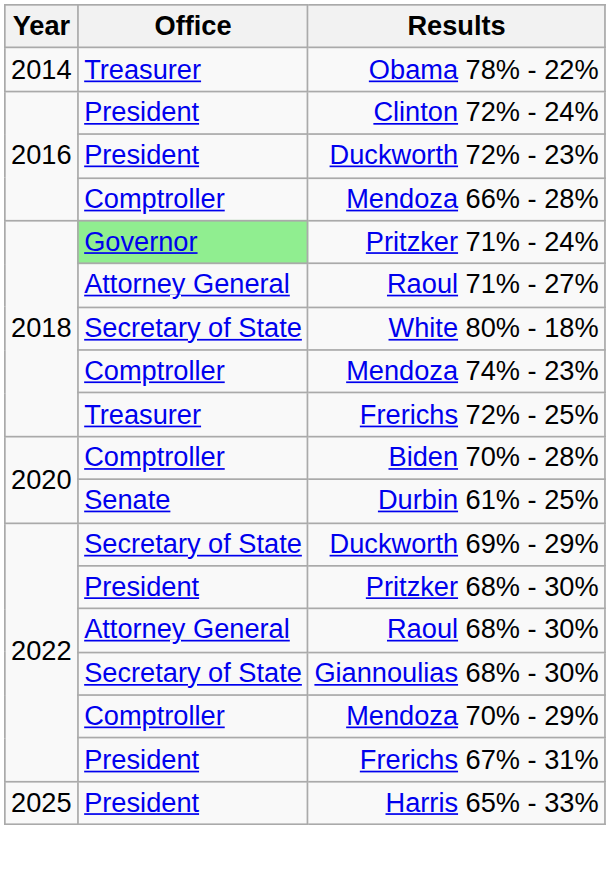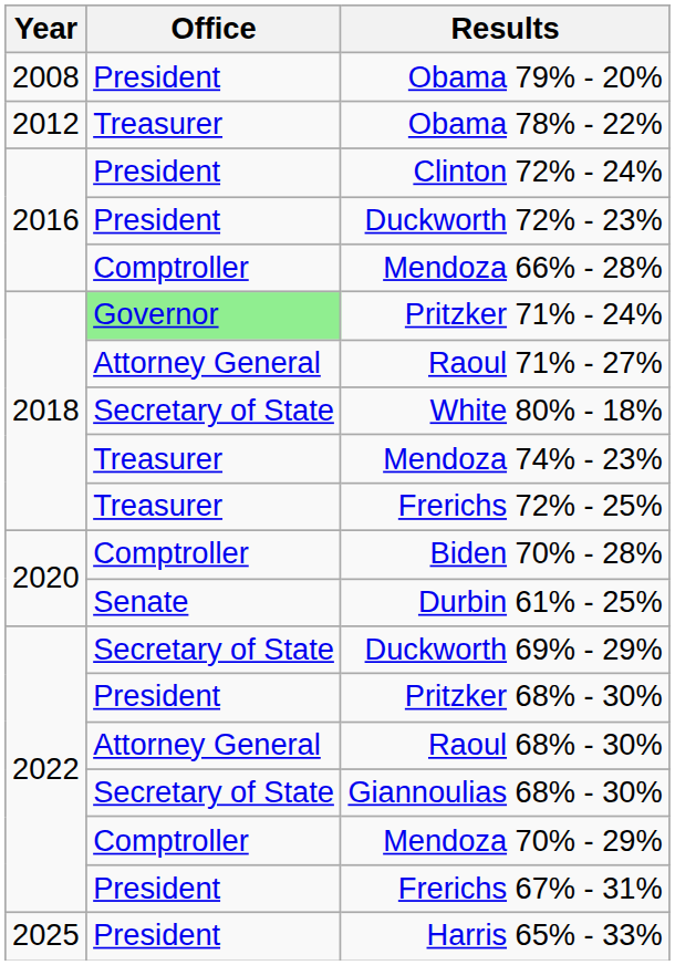 <table class=wikitable>
 <tr>
 <th>Year</th>
 <th>Office</th>
 <th>Results</th>
 </tr>
 <tr>
-<td>2014</td>
+<td>2008</td>
+<td><a href='#'>President</a></td>
+<td align="right" ><a href='#'>Obama</a> 79% - 20%</td>
+</tr>
+<tr>
+<td>2012</td>
 <td><a href='#'>Treasurer</a></td>
 <td align="right" ><a href='#'>Obama</a> 78% - 22%</td>
 </tr>
 <tr>
 <td rowspan=3>2016</td>
 <td><a href='#'>President</a></td>
 <td align="right" ><a href='#'>Clinton</a> 72% - 24%</td>
 </tr>
 <tr>
 <td><a href='#'>President</a></td>
 <td align="right" ><a href='#'>Duckworth</a> 72% - 23%</td>
 </tr>
 <tr>
 <td><a href='#'>Comptroller</a></td>
 <td align="right" ><a href='#'>Mendoza</a> 66% - 28%</td>
 </tr>
 <tr>
 <td rowspan=5>2018</td>
 <td style="background: lightgreen;"><a href='#'>Governor</a></td>
 <td align="right" ><a href='#'>Pritzker</a> 71% - 24%</td>
 </tr>
 <tr>
 <td><a href='#'>Attorney General</a></td>
 <td align="right" ><a href='#'>Raoul</a> 71% - 27%</td>
 </tr>
 <tr>
 <td><a href='#'>Secretary of State</a></td>
 <td align="right" ><a href='#'>White</a> 80% - 18%</td>
 </tr>
 <tr>
-<td><a href='#'>Comptroller</a></td>
+<td><a href='#'>Treasurer</a></td>
 <td align="right" ><a href='#'>Mendoza</a> 74% - 23%</td>
 </tr>
 <tr>
 <td><a href='#'>Treasurer</a></td>
 <td align="right" ><a href='#'>Frerichs</a> 72% - 25%</td>
 </tr>
 <tr>
 <td rowspan=2>2020</td>
 <td><a href='#'>Comptroller</a></td>
 <td align="right" ><a href='#'>Biden</a> 70% - 28%</td>
 </tr>
 <tr>
 <td><a href='#'>Senate</a></td>
 <td align="right" ><a href='#'>Durbin</a> 61% - 25%</td>
 </tr>
 <tr>
 <td rowspan=6>2022</td>
 <td><a href='#'>Secretary of State</a></td>
 <td align="right" ><a href='#'>Duckworth</a> 69% - 29%</td>
 </tr>
 <tr>
 <td><a href='#'>President</a></td>
 <td align="right" ><a href='#'>Pritzker</a> 68% - 30%</td>
 </tr>
 <tr>
 <td><a href='#'>Attorney General</a></td>
 <td align="right" ><a href='#'>Raoul</a> 68% - 30%</td>
 </tr>
 <tr>
 <td><a href='#'>Secretary of State</a></td>
 <td align="right" ><a href='#'>Giannoulias</a> 68% - 30%</td>
 </tr>
 <tr>
 <td><a href='#'>Comptroller</a></td>
 <td align="right" ><a href='#'>Mendoza</a> 70% - 29%</td>
 </tr>
 <tr>
 <td><a href='#'>President</a></td>
 <td align="right" ><a href='#'>Frerichs</a> 67% - 31%</td>
 </tr>
 <tr>
 <td>2025</td>
 <td><a href='#'>President</a></td>
 <td align="right" ><a href='#'>Harris</a> 65% - 33%</td>
 </tr>
 </table>
